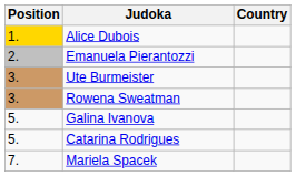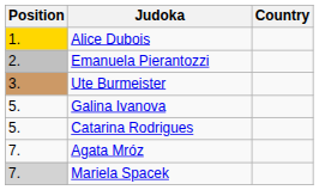 <table class=wikitable>
 <tr>
 <th width=10>Position</th>
 <th width=200>Judoka</th>
 <th width=10>Country</th>
 </tr>
 <tr>
 <td bgcolor=gold>1.</td>
 <td><a href='#'>Alice Dubois</a></td>
 <td></td>
 </tr>
 <tr>
 <td bgcolor="silver">2.</td>
 <td><a href='#'>Emanuela Pierantozzi</a></td>
 <td></td>
 </tr>
 <tr>
 <td bgcolor="CC9966">3.</td>
 <td><a href='#'>Ute Burmeister</a></td>
 <td></td>
 </tr>
 <tr>
-<td bgcolor="CC9966">3.</td>
-<td><a href='#'>Rowena Sweatman</a></td>
-<td></td>
-</tr>
-<tr>
 <td>5.</td>
 <td><a href='#'>Galina Ivanova</a></td>
 <td></td>
 </tr>
 <tr>
 <td>5.</td>
 <td><a href='#'>Catarina Rodrigues</a></td>
 <td></td>
 </tr>
 <tr>
 <td>7.</td>
+<td><a href='#'>Agata Mróz</a></td>
+<td></td>
+</tr>
+<tr>
+<td style="background: lightgrey;">7.</td>
 <td><a href='#'>Mariela Spacek</a></td>
 <td></td>
 </tr>
 </table>
